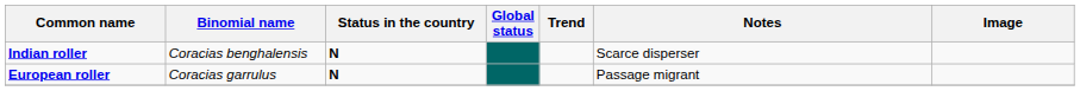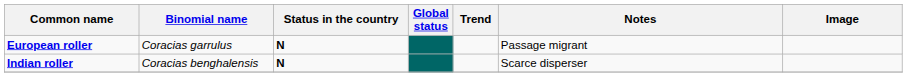 <table class="wikitable sortable">
 <tr>
 <th width="15%">Common name</th>
 <th width="15%"><a href='#'>Binomial name</a></th>
 <th data-sort-type="number" width="15%">Status in the country</th>
 <th width="5%"><a href='#'>Global status</a></th>
 <th width="5%">Trend</th>
 <th class="unsortable">Notes</th>
 <th class="unsortable">Image</th>
 </tr>
 <tr>
+<td><strong><a href='#'>European roller</a></strong></td>
+<td><em>Coracias garrulus</em></td>
+<td><strong>N</strong></td>
+<td align=center style="background: #006666"></td>
+<td align=center></td>
+<td>Passage migrant</td>
+<td></td>
+</tr>
+<tr>
 <td><strong><a href='#'>Indian roller</a></strong></td>
 <td><em>Coracias benghalensis</em></td>
 <td><strong>N</strong></td>
 <td align=center style="background: #006666"></td>
 <td align=center></td>
 <td>Scarce disperser</td>
 <td></td>
 </tr>
 <tr>
-<td><strong><a href='#'>European roller</a></strong></td>
-<td><em>Coracias garrulus</em></td>
-<td><strong>N</strong></td>
-<td align=center style="background: #006666"></td>
-<td align=center></td>
-<td>Passage migrant</td>
-<td></td>
-</tr>
-<tr>
 </tr>
 </table>
